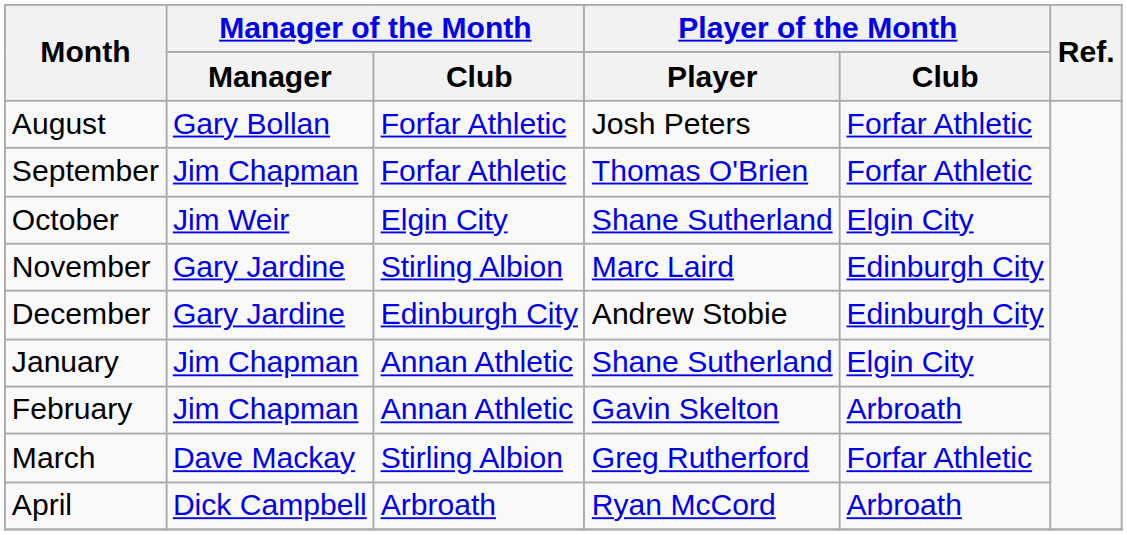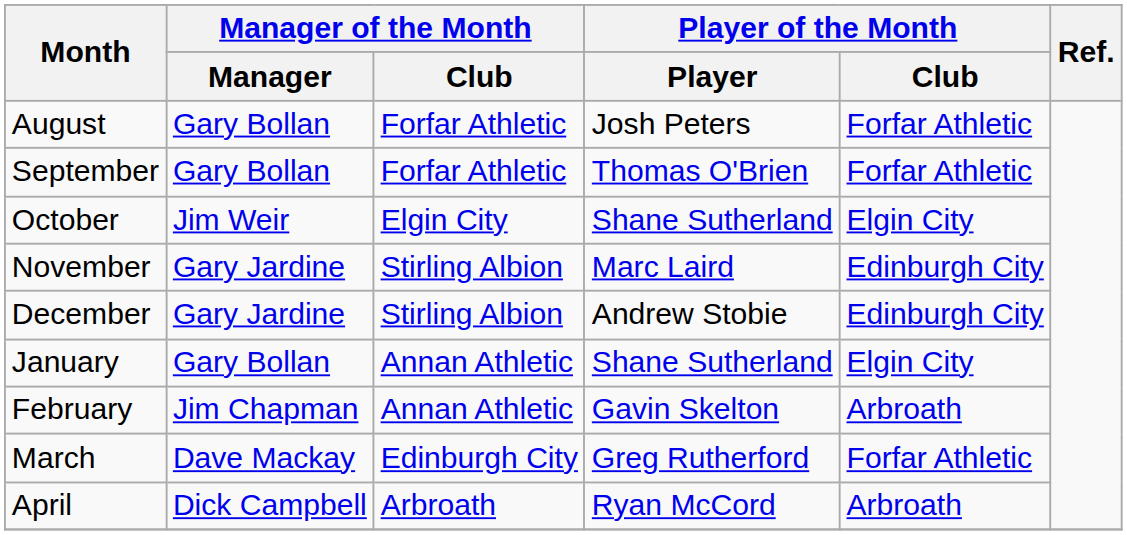 <table class="wikitable">
 <tr>
 <th rowspan="2">Month</th>
 <th colspan="2"><a href='#'>Manager of the Month</a></th>
 <th colspan="2"><a href='#'>Player of the Month</a></th>
 <th rowspan="2">Ref.</th>
 </tr>
 <tr>
 <th>Manager</th>
 <th>Club</th>
 <th>Player</th>
 <th>Club</th>
 </tr>
 <tr>
 <td>August</td>
 <td> <a href='#'>Gary Bollan</a></td>
 <td><a href='#'>Forfar Athletic</a></td>
 <td> Josh Peters</td>
 <td><a href='#'>Forfar Athletic</a></td>
 <td rowspan="9"></td>
 </tr>
 <tr>
 <td>September</td>
-<td> <a href='#'>Jim Chapman</a></td>
+<td> <a href='#'>Gary Bollan</a></td>
 <td><a href='#'>Forfar Athletic</a></td>
 <td> <a href='#'>Thomas O'Brien</a></td>
 <td><a href='#'>Forfar Athletic</a></td>
 </tr>
 <tr>
 <td>October</td>
 <td> <a href='#'>Jim Weir</a></td>
 <td><a href='#'>Elgin City</a></td>
 <td> <a href='#'>Shane Sutherland</a></td>
 <td><a href='#'>Elgin City</a></td>
 </tr>
 <tr>
 <td>November</td>
 <td> <a href='#'>Gary Jardine</a></td>
 <td><a href='#'>Stirling Albion</a></td>
 <td> <a href='#'>Marc Laird</a></td>
 <td><a href='#'>Edinburgh City</a></td>
 </tr>
 <tr>
 <td>December</td>
 <td> <a href='#'>Gary Jardine</a></td>
-<td><a href='#'>Edinburgh City</a></td>
+<td><a href='#'>Stirling Albion</a></td>
 <td> Andrew Stobie</td>
 <td><a href='#'>Edinburgh City</a></td>
 </tr>
 <tr>
 <td>January</td>
-<td> <a href='#'>Jim Chapman</a></td>
+<td> <a href='#'>Gary Bollan</a></td>
 <td><a href='#'>Annan Athletic</a></td>
 <td> <a href='#'>Shane Sutherland</a></td>
 <td><a href='#'>Elgin City</a></td>
 </tr>
 <tr>
 <td>February</td>
 <td> <a href='#'>Jim Chapman</a></td>
 <td><a href='#'>Annan Athletic</a></td>
 <td> <a href='#'>Gavin Skelton</a></td>
 <td><a href='#'>Arbroath</a></td>
 </tr>
 <tr>
 <td>March</td>
 <td> <a href='#'>Dave Mackay</a></td>
-<td><a href='#'>Stirling Albion</a></td>
+<td><a href='#'>Edinburgh City</a></td>
 <td> <a href='#'>Greg Rutherford</a></td>
 <td><a href='#'>Forfar Athletic</a></td>
 </tr>
 <tr>
 <td>April</td>
 <td> <a href='#'>Dick Campbell</a></td>
 <td><a href='#'>Arbroath</a></td>
 <td> <a href='#'>Ryan McCord</a></td>
 <td><a href='#'>Arbroath</a></td>
 </tr>
 <tr>
 </tr>
 </table>
